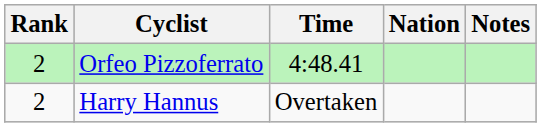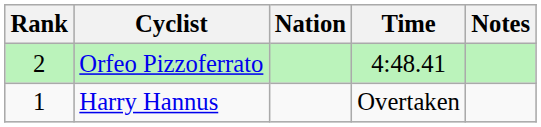 <table class="wikitable sortable" style=text-align:center>
 <tr>
 <th>Rank</th>
 <th>Cyclist</th>
+<th>Nation</th>
 <th>Time</th>
-<th>Nation</th>
 <th>Notes</th>
 </tr>
 <tr bgcolor=bbf3bb>
 <td>2</td>
 <td align=left data=sort-value="Pizzoferrato, Orfeo"><a href='#'>Orfeo Pizzoferrato</a></td>
+<td align=left></td>
 <td>4:48.41</td>
-<td align=left></td>
 <td></td>
 </tr>
 <tr>
-<td>2</td>
+<td>1</td>
 <td align=left data=sort-value="Hannus, Harry"><a href='#'>Harry Hannus</a></td>
+<td align=left></td>
 <td>Overtaken</td>
-<td align=left></td>
 <td></td>
 </tr>
 </table>
